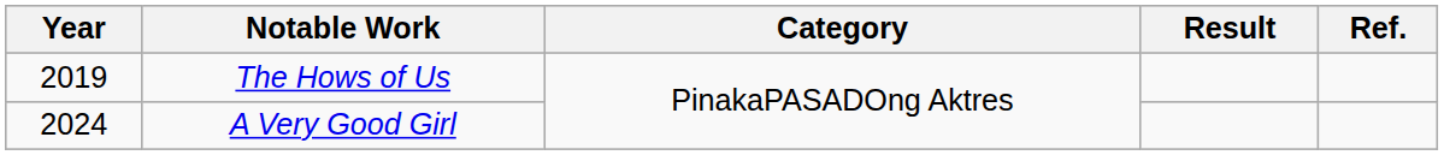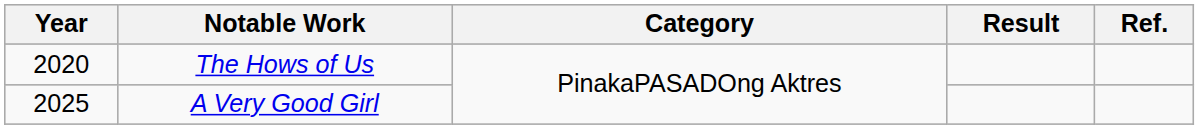 <table class="wikitable sortable"  style="text-align:center; width:60%;">
 <tr>
 <th>Year</th>
 <th>Notable Work</th>
 <th>Category</th>
 <th>Result</th>
 <th>Ref.</th>
 </tr>
 <tr>
-<td>2019</td>
+<td>2020</td>
 <td><em><a href='#'>The Hows of Us</a></em></td>
 <td rowspan=2>PinakaPASADOng Aktres</td>
 <td></td>
 <td></td>
 </tr>
 <tr>
-<td>2024</td>
+<td>2025</td>
 <td><em><a href='#'>A Very Good Girl</a></em></td>
 <td></td>
 <td></td>
 </tr>
 </table>
